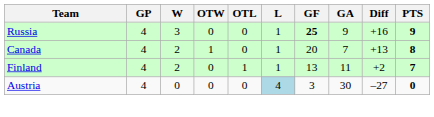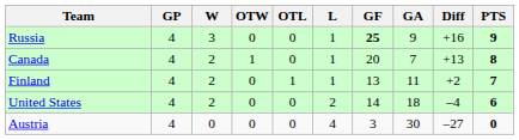 <table class="wikitable" style="text-align:center;">
 <tr>
 <th width=165>Team</th>
 <th width=40>GP</th>
 <th width=40>W</th>
 <th width=40>OTW</th>
 <th width=40>OTL</th>
 <th width=40>L</th>
 <th width=40>GF</th>
 <th width=40>GA</th>
 <th width=40>Diff</th>
 <th width=40>PTS</th>
 </tr>
 <tr bgcolor=#ccffcc>
 <td style="text-align:left;"> <a href='#'>Russia</a></td>
 <td>4</td>
 <td>3</td>
 <td>0</td>
 <td>0</td>
 <td>1</td>
 <td><strong>25</strong></td>
 <td>9</td>
 <td>+16</td>
 <td><strong>9</strong></td>
 </tr>
 <tr bgcolor=#ccffcc>
 <td style="text-align:left;"> <a href='#'>Canada</a></td>
 <td>4</td>
 <td>2</td>
 <td>1</td>
 <td>0</td>
 <td>1</td>
 <td>20</td>
 <td>7</td>
 <td>+13</td>
 <td><strong>8</strong></td>
 </tr>
 <tr bgcolor=#ccffcc>
 <td style="text-align:left;"> <a href='#'>Finland</a></td>
 <td>4</td>
 <td>2</td>
 <td>0</td>
 <td>1</td>
 <td>1</td>
 <td>13</td>
 <td>11</td>
 <td>+2</td>
 <td><strong>7</strong></td>
 </tr>
+<tr bgcolor=#ccffcc>
+<td style="text-align:left;"> <a href='#'>United States</a></td>
+<td>4</td>
+<td>2</td>
+<td>0</td>
+<td>0</td>
+<td>2</td>
+<td>14</td>
+<td>18</td>
+<td>–4</td>
+<td><strong>6</strong></td>
+</tr>
 <tr>
 <td style="text-align:left;"> <a href='#'>Austria</a></td>
 <td>4</td>
 <td>0</td>
 <td>0</td>
 <td>0</td>
-<td style="background: lightblue;">4</td>
+<td>4</td>
 <td>3</td>
 <td>30</td>
 <td>–27</td>
 <td><strong>0</strong></td>
 </tr>
 </table>
